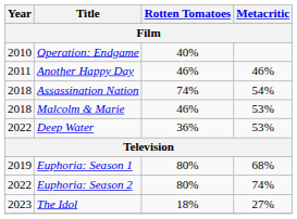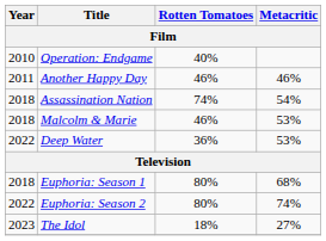 <table class="wikitable sortable">
 <tr>
 <th>Year</th>
 <th>Title</th>
 <th><a href='#'>Rotten Tomatoes</a></th>
 <th><a href='#'>Metacritic</a></th>
 </tr>
 <tr>
 <th colspan=5>Film</th>
 </tr>
 <tr>
 <td>2010</td>
 <td><em><a href='#'>Operation: Endgame</a></em></td>
 <td align=center>40%</td>
 <td></td>
 </tr>
 <tr>
 <td>2011</td>
 <td><em><a href='#'>Another Happy Day</a></em></td>
 <td align=center>46%</td>
 <td align=center>46%</td>
 </tr>
 <tr>
 <td>2018</td>
 <td><em><a href='#'>Assassination Nation</a></em></td>
 <td align=center>74%</td>
 <td align=center>54%</td>
 </tr>
 <tr>
 <td>2018</td>
 <td><em><a href='#'>Malcolm & Marie</a></em></td>
 <td align=center>46%</td>
 <td align=center>53%</td>
 </tr>
 <tr>
 <td>2022</td>
 <td><em><a href='#'>Deep Water</a></em></td>
 <td align=center>36%</td>
 <td align=center>53%</td>
 </tr>
 <tr>
 <th colspan=5>Television</th>
 </tr>
 <tr>
-<td>2019</td>
+<td>2018</td>
 <td><em><a href='#'>Euphoria: Season 1</a></em></td>
 <td align=center>80%</td>
 <td align=center>68%</td>
 </tr>
 <tr>
 <td>2022</td>
 <td><em><a href='#'>Euphoria: Season 2</a></em></td>
 <td align=center>80%</td>
 <td align=center>74%</td>
 </tr>
 <tr>
 <td>2023</td>
 <td><em><a href='#'>The Idol</a></em></td>
 <td align=center>18%</td>
 <td align=center>27%</td>
 </tr>
 <tr>
 </tr>
 </table>
